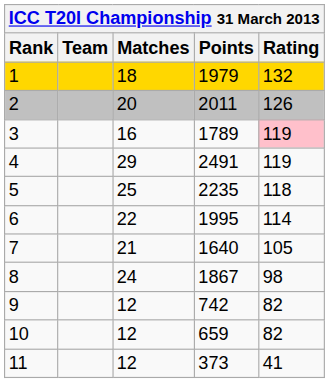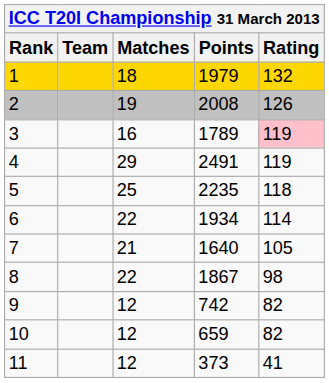 <table class="wikitable" style="white-space: nowrap;">
 <tr>
 <th colspan="5"><a href='#'>ICC T20I Championship</a> <small>31 March 2013</small></th>
 </tr>
 <tr>
 <th>Rank</th>
 <th>Team</th>
 <th>Matches</th>
 <th>Points</th>
 <th>Rating</th>
 </tr>
 <tr style="background:gold">
 <td>1</td>
 <td style="text-align:left"></td>
 <td>18</td>
 <td>1979</td>
 <td>132</td>
 </tr>
 <tr style="background:silver">
 <td>2</td>
 <td style="text-align:left"></td>
-<td>20</td>
-<td>2011</td>
+<td>19</td>
+<td>2008</td>
 <td>126</td>
 </tr>
 <tr>
 <td>3</td>
 <td style="text-align:left"></td>
 <td>16</td>
 <td>1789</td>
 <td style="background: pink;">119</td>
 </tr>
 <tr>
 <td>4</td>
 <td style="text-align:left"></td>
 <td>29</td>
 <td>2491</td>
 <td>119</td>
 </tr>
 <tr>
 <td>5</td>
 <td style="text-align:left"></td>
 <td>25</td>
 <td>2235</td>
 <td>118</td>
 </tr>
 <tr>
 <td>6</td>
 <td style="text-align:left"></td>
 <td>22</td>
-<td>1995</td>
+<td>1934</td>
 <td>114</td>
 </tr>
 <tr>
 <td>7</td>
 <td style="text-align:left"></td>
 <td>21</td>
 <td>1640</td>
 <td>105</td>
 </tr>
 <tr>
 <td>8</td>
 <td style="text-align:left"></td>
-<td>24</td>
+<td>22</td>
 <td>1867</td>
 <td>98</td>
 </tr>
 <tr>
 <td>9</td>
 <td style="text-align:left"></td>
 <td>12</td>
 <td>742</td>
 <td>82</td>
 </tr>
 <tr>
 <td>10</td>
 <td style="text-align:left"></td>
 <td>12</td>
 <td>659</td>
 <td>82</td>
 </tr>
 <tr>
 <td>11</td>
 <td style="text-align:left"></td>
 <td>12</td>
 <td>373</td>
 <td>41</td>
 </tr>
 </table>
